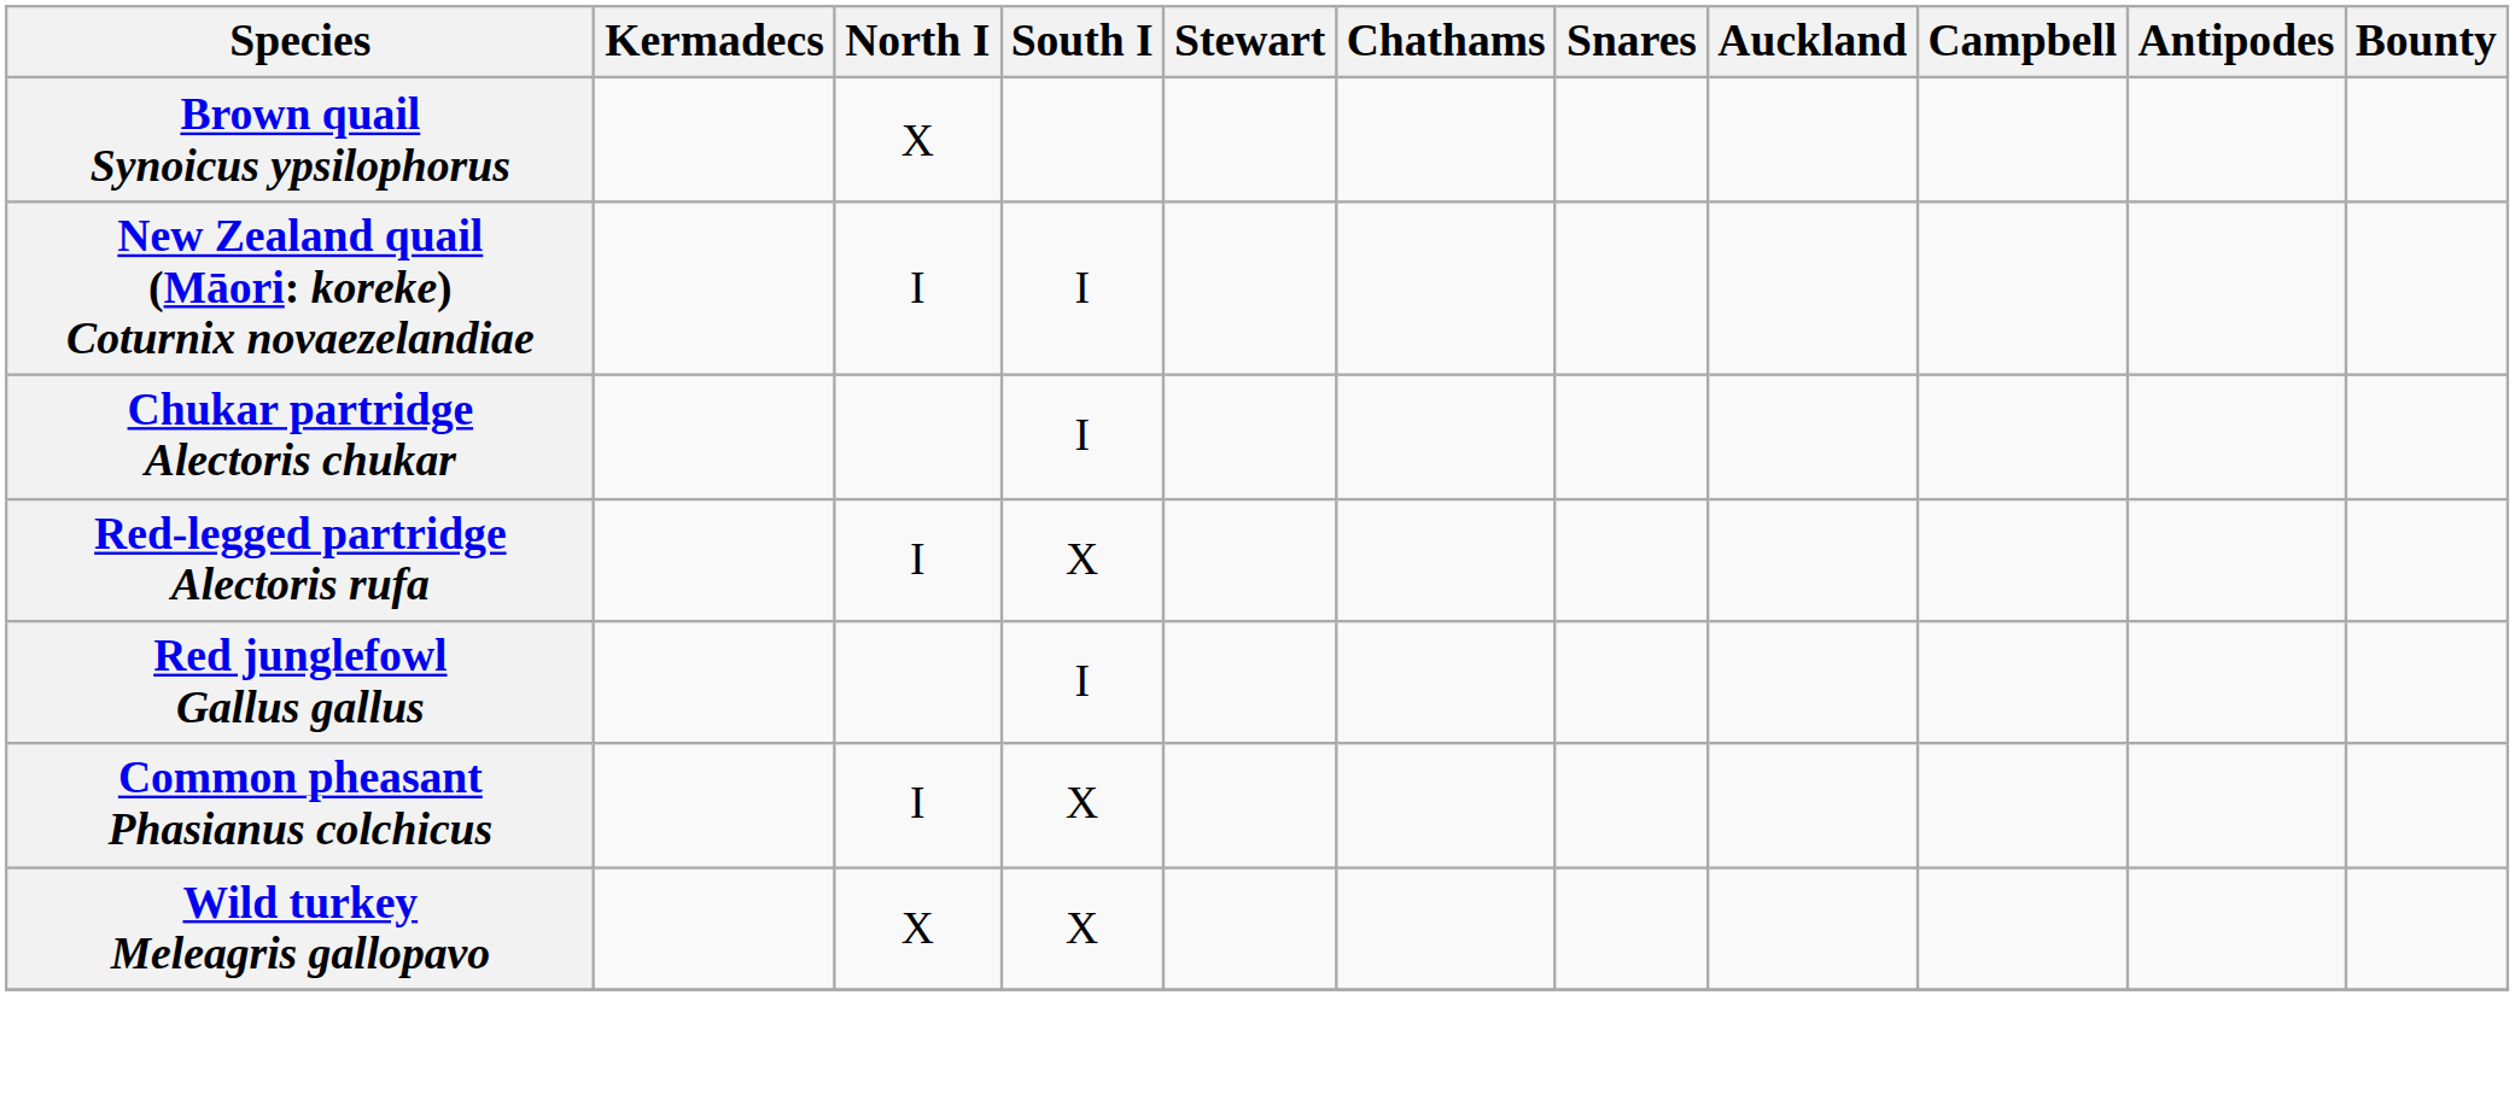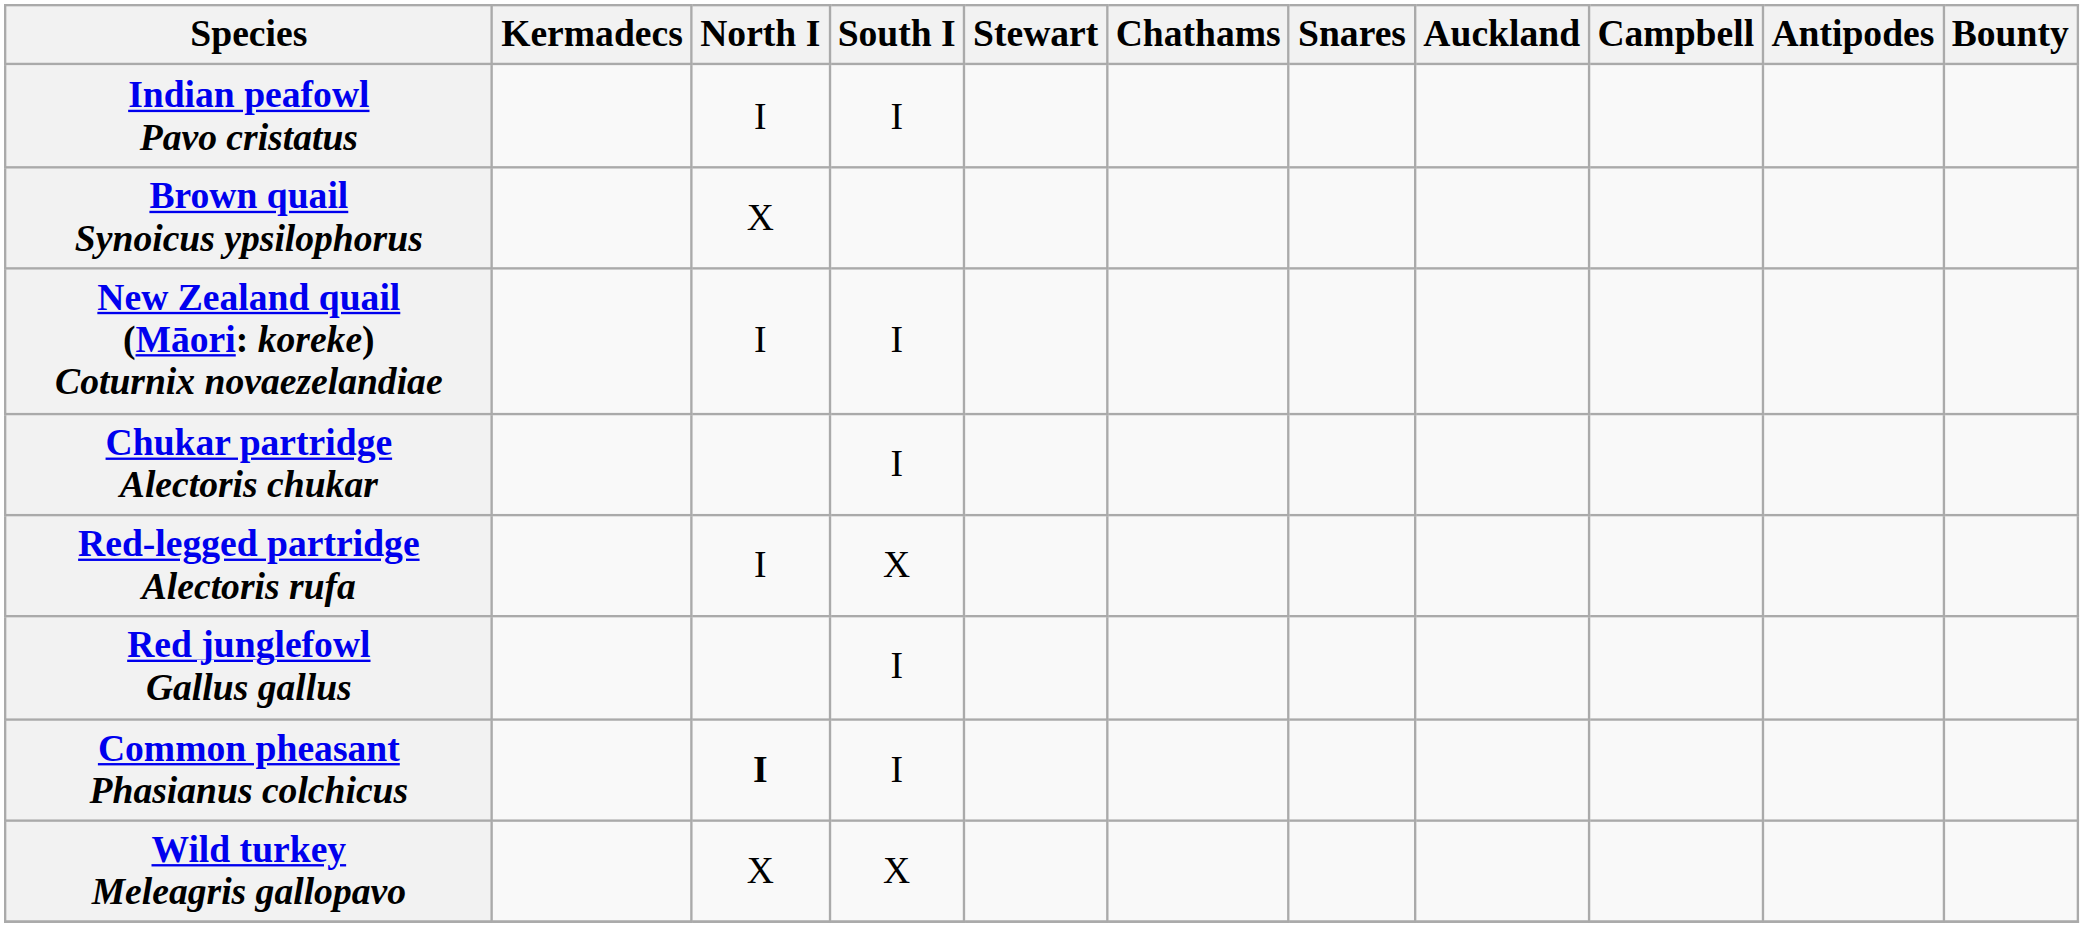 <table class="wikitable" style="text-align:center">
 <tr>
 <th width="200">Species</th>
 <th>Kermadecs</th>
 <th>North I</th>
 <th>South I</th>
 <th>Stewart</th>
 <th>Chathams</th>
 <th>Snares</th>
 <th>Auckland</th>
 <th>Campbell</th>
 <th>Antipodes</th>
 <th>Bounty</th>
+</tr>
+<tr>
+<th><a href='#'>Indian peafowl</a><br><em>Pavo cristatus</em></th>
+<td></td>
+<td>I</td>
+<td>I</td>
+<td></td>
+<td></td>
+<td></td>
+<td></td>
+<td></td>
+<td></td>
+<td></td>
 </tr>
 <tr>
 <th><a href='#'>Brown quail</a><br><em>Synoicus ypsilophorus</em></th>
 <td></td>
 <td>X</td>
 <td></td>
 <td></td>
 <td></td>
 <td></td>
 <td></td>
 <td></td>
 <td></td>
 <td></td>
 </tr>
 <tr>
 <th><a href='#'>New Zealand quail</a><br>(<a href='#'>Māori</a>: <em>koreke</em>)<br><em>Coturnix novaezelandiae</em></th>
 <td></td>
 <td>I</td>
 <td>I</td>
 <td></td>
 <td></td>
 <td></td>
 <td></td>
 <td></td>
 <td></td>
 <td></td>
 </tr>
 <tr>
 <th><a href='#'>Chukar partridge</a><br><em>Alectoris chukar</em></th>
 <td></td>
 <td></td>
 <td>I</td>
 <td></td>
 <td></td>
 <td></td>
 <td></td>
 <td></td>
 <td></td>
 <td></td>
 </tr>
 <tr>
 <th><a href='#'>Red-legged partridge</a><br><em>Alectoris rufa</em></th>
 <td></td>
 <td>I</td>
 <td>X</td>
 <td></td>
 <td></td>
 <td></td>
 <td></td>
 <td></td>
 <td></td>
 <td></td>
 </tr>
 <tr>
 <th><a href='#'>Red junglefowl</a><br><em>Gallus gallus</em></th>
 <td></td>
 <td></td>
 <td>I</td>
 <td></td>
 <td></td>
 <td></td>
 <td></td>
 <td></td>
 <td></td>
 <td></td>
 </tr>
 <tr>
 <th><a href='#'>Common pheasant</a><br><em>Phasianus colchicus</em></th>
 <td></td>
+<td><strong>I</strong></td>
 <td>I</td>
-<td>X</td>
 <td></td>
 <td></td>
 <td></td>
 <td></td>
 <td></td>
 <td></td>
 <td></td>
 </tr>
 <tr>
 <th><a href='#'>Wild turkey</a><br><em>Meleagris gallopavo</em></th>
 <td></td>
 <td>X</td>
 <td>X</td>
 <td></td>
 <td></td>
 <td></td>
 <td></td>
 <td></td>
 <td></td>
 <td></td>
 </tr>
 <tr>
 </tr>
 </table>
